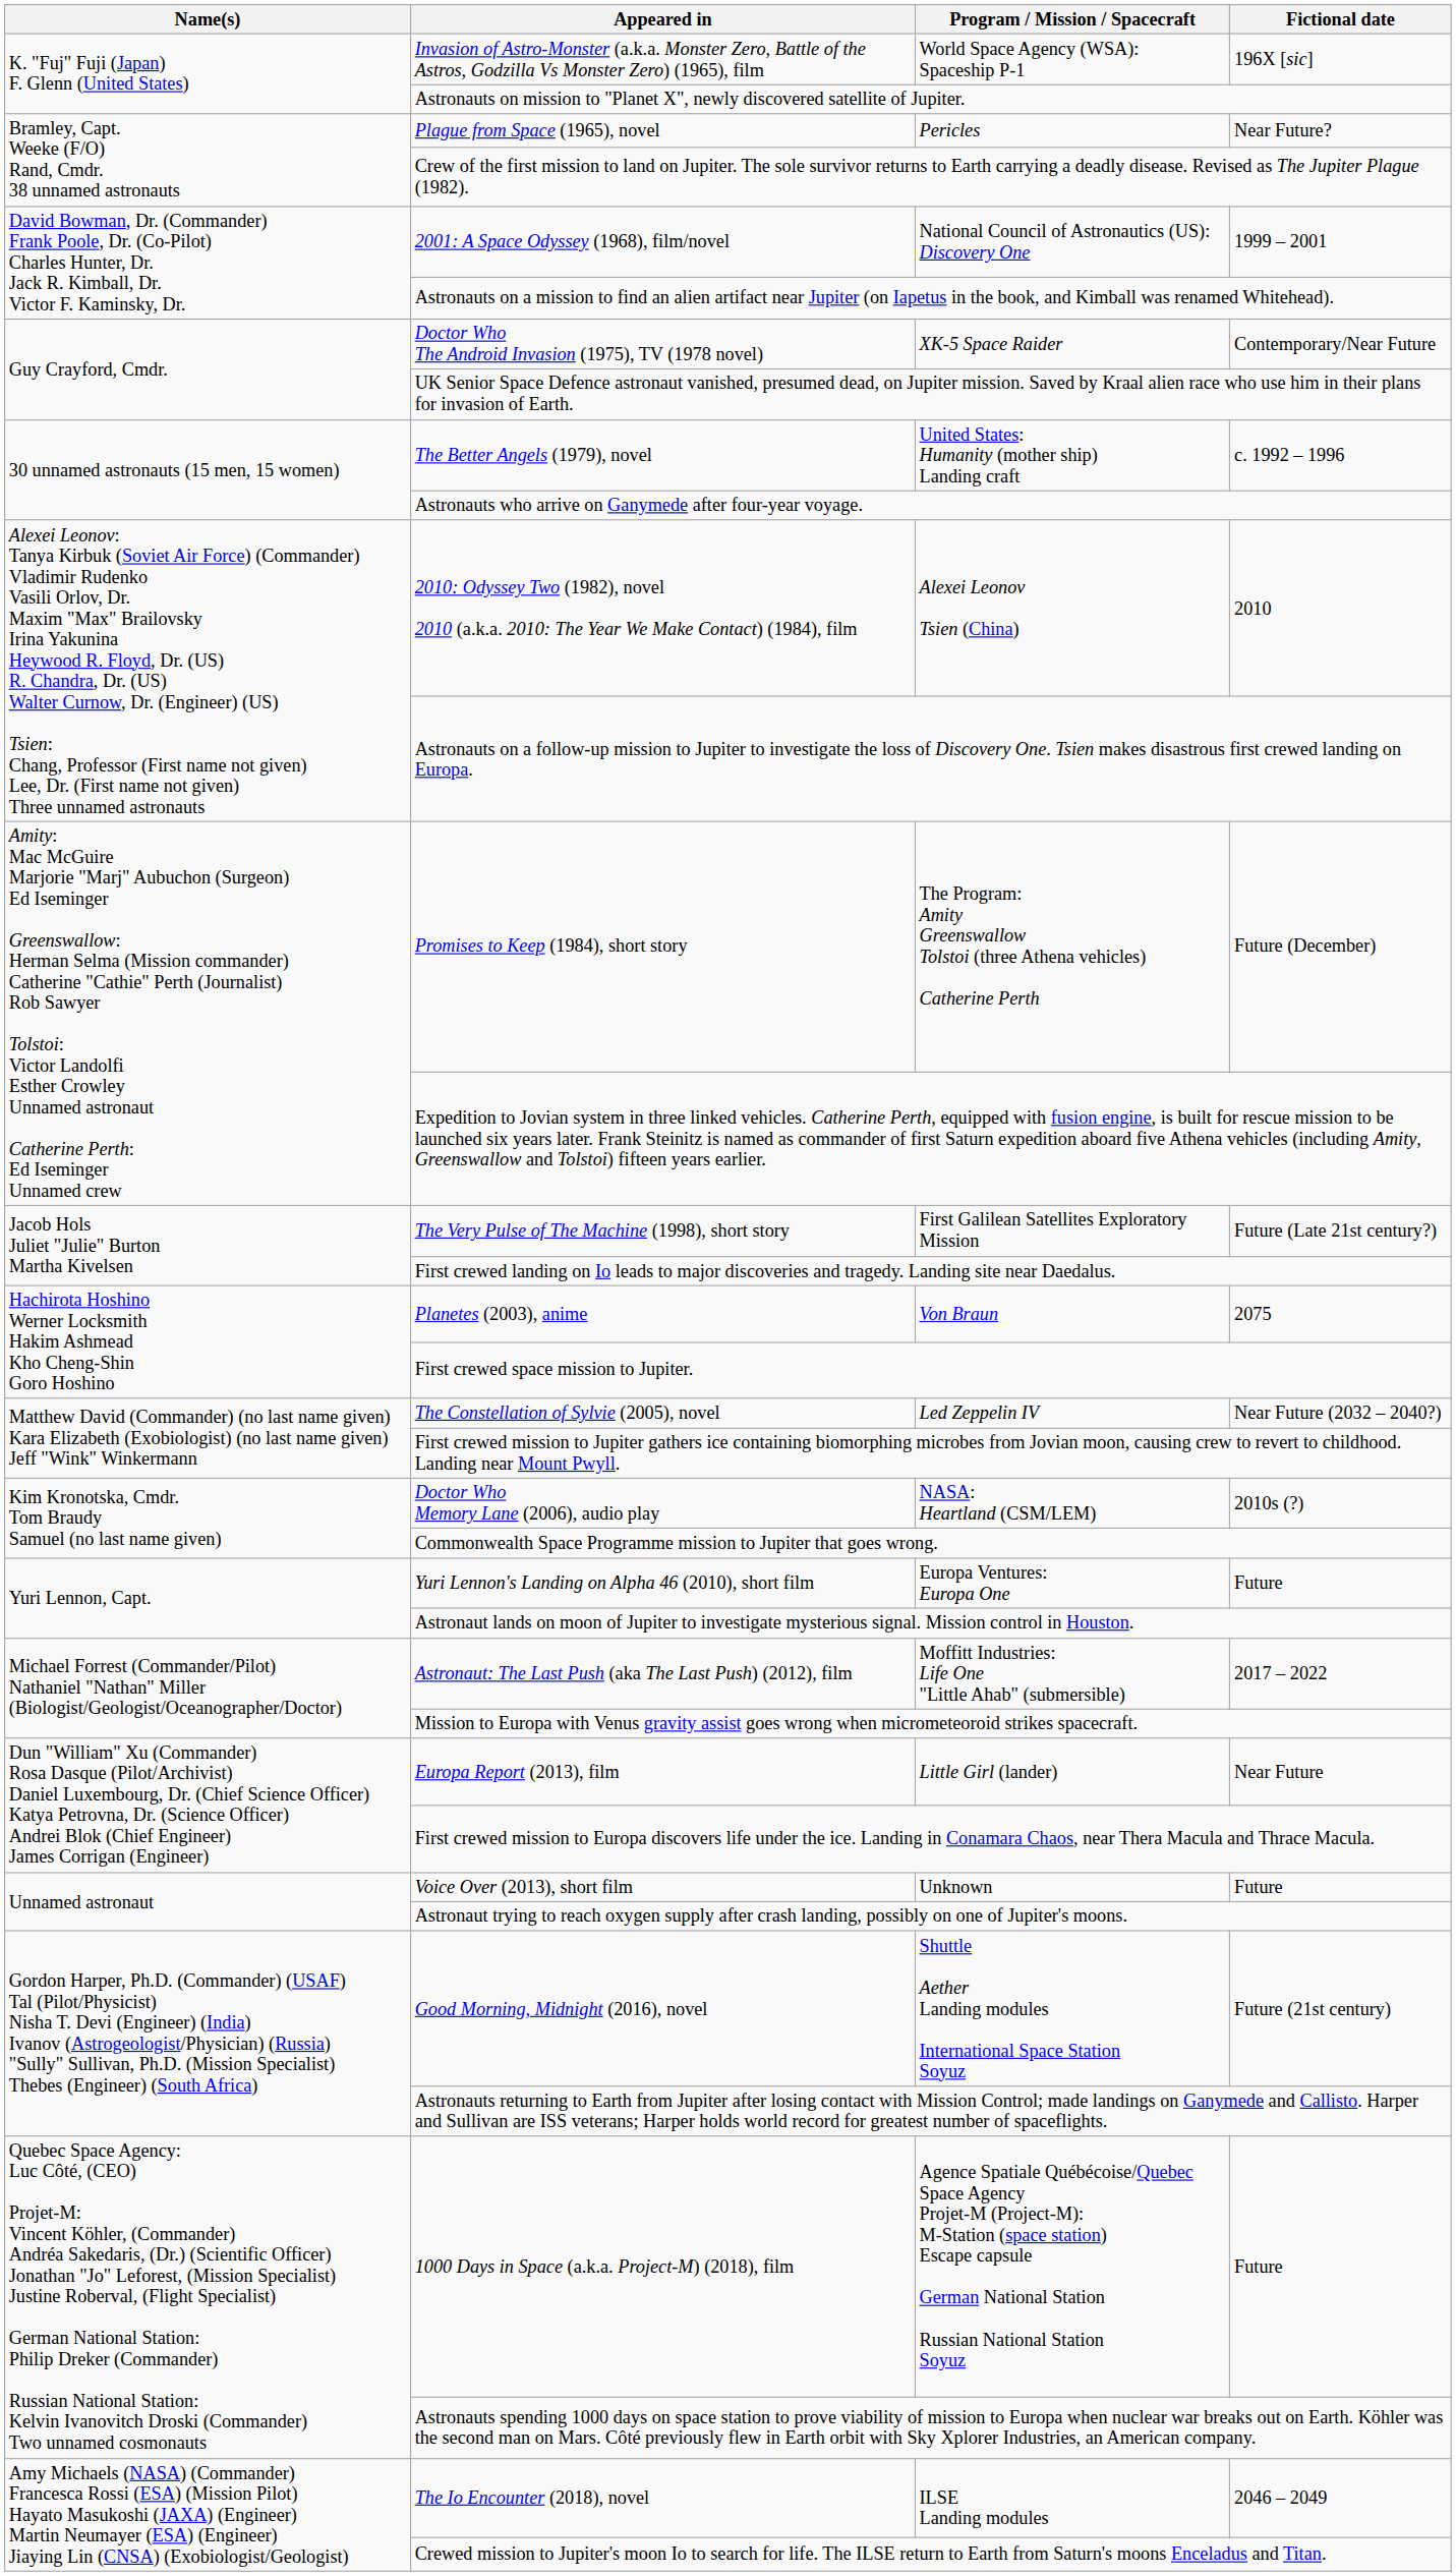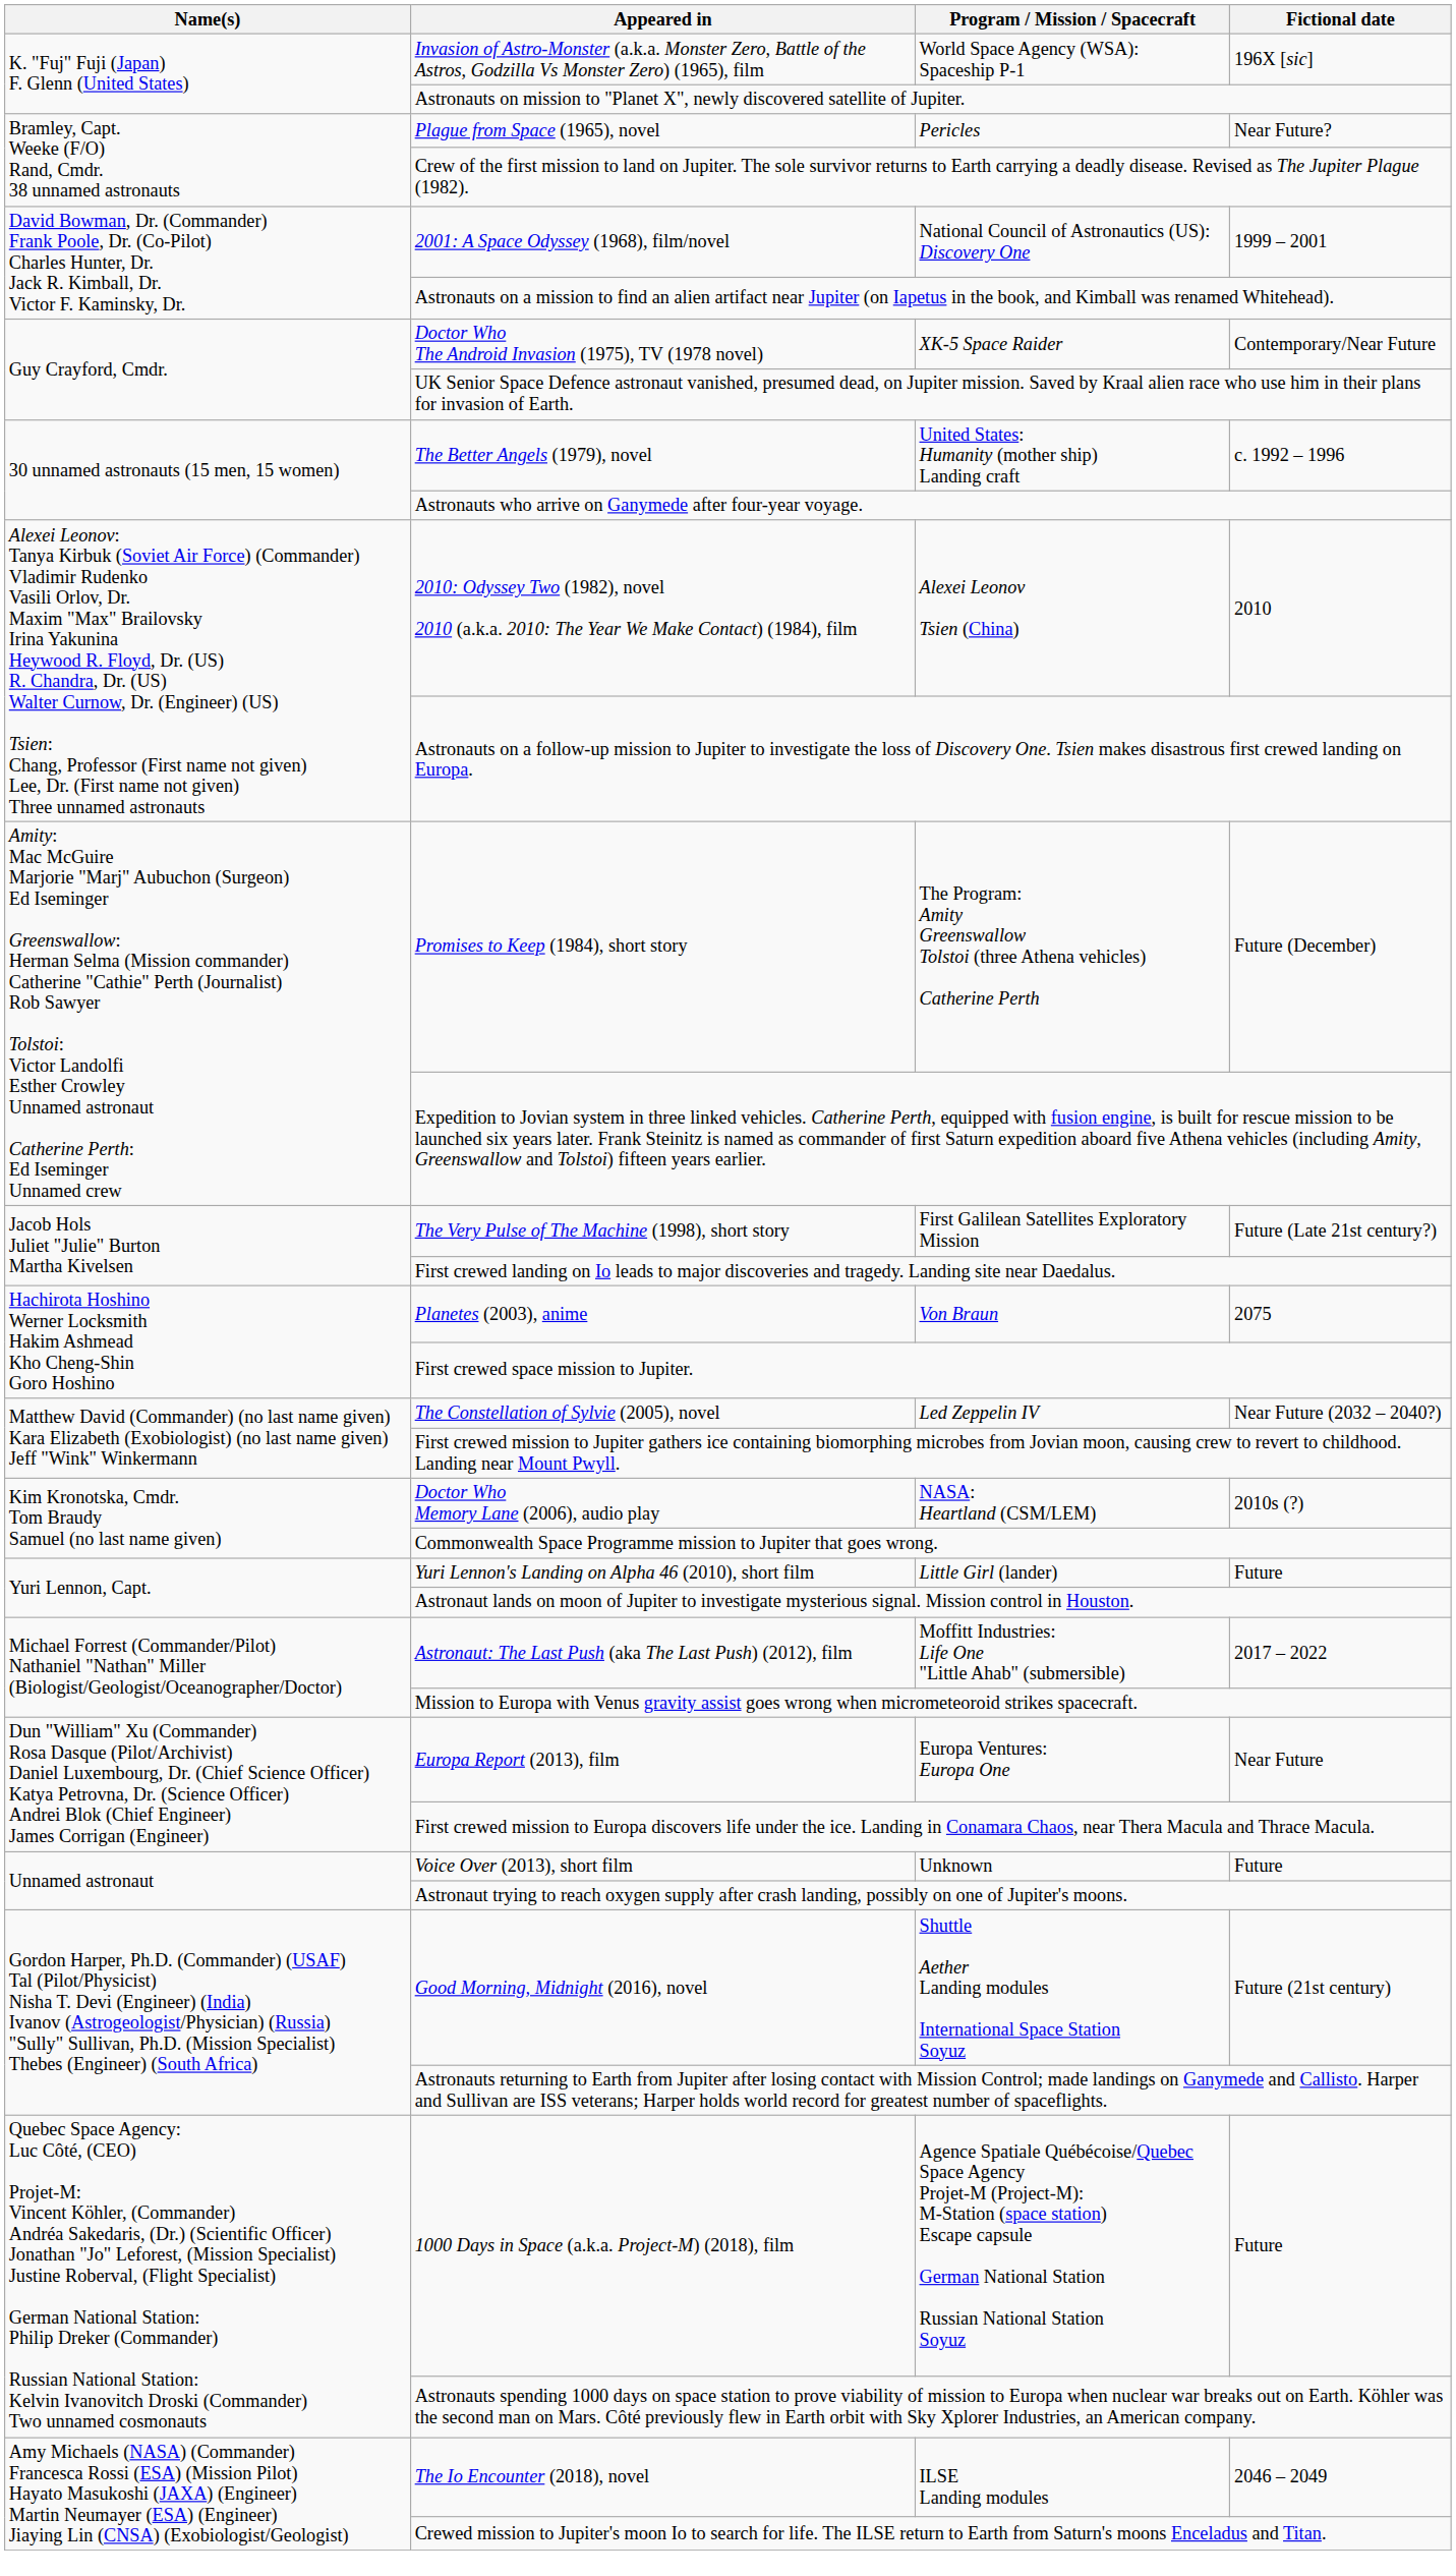 <table Class="wikitable">
 <tr>
 <th>Name(s)</th>
 <th>Appeared in</th>
 <th>Program / Mission / Spacecraft</th>
 <th>Fictional date</th>
 </tr>
 <tr>
 <td rowspan="2">K. "Fuj" Fuji (<a href='#'>Japan</a>)<br>F. Glenn (<a href='#'>United States</a>)</td>
 <td><em><a href='#'>Invasion of Astro-Monster</a></em> (a.k.a. <em>Monster Zero</em>, <em>Battle of the Astros</em>, <em>Godzilla Vs Monster Zero</em>) (1965), film</td>
 <td>World Space Agency (WSA):<br>Spaceship P-1</td>
 <td>196X [<em>sic</em>]</td>
 </tr>
 <tr>
 <td colspan="3">Astronauts on mission to "Planet X", newly discovered satellite of Jupiter.</td>
 </tr>
 <tr>
 <td rowspan="2">Bramley, Capt.<br>Weeke (F/O)<br>Rand, Cmdr.<br>38 unnamed astronauts</td>
 <td><em><a href='#'>Plague from Space</a></em> (1965), novel</td>
 <td><em>Pericles</em></td>
 <td>Near Future?</td>
 </tr>
 <tr>
 <td colspan="3">Crew of the first mission to land on Jupiter. The sole survivor returns to Earth carrying a deadly disease. Revised as <em>The Jupiter Plague</em> (1982).</td>
 </tr>
 <tr>
 <td rowspan="2"><a href='#'>David Bowman</a>, Dr. (Commander)<br><a href='#'>Frank Poole</a>, Dr. (Co-Pilot)<br>Charles Hunter, Dr.<br>Jack R. Kimball, Dr.<br>Victor F. Kaminsky, Dr.</td>
 <td><em><a href='#'>2001: A Space Odyssey</a></em> (1968), film/novel</td>
 <td>National Council of Astronautics (US):<br><em><a href='#'>Discovery One</a></em></td>
 <td>1999 – 2001</td>
 </tr>
 <tr>
 <td colspan="3">Astronauts on a mission to find an alien artifact near <a href='#'>Jupiter</a> (on <a href='#'>Iapetus</a> in the book, and Kimball was renamed Whitehead).</td>
 </tr>
 <tr>
 <td rowspan="2">Guy Crayford, Cmdr.</td>
 <td><em><a href='#'>Doctor Who</a></em><br><em><a href='#'>The Android Invasion</a></em> (1975), TV (1978 novel)</td>
 <td><em>XK-5 Space Raider</em></td>
 <td>Contemporary/Near Future</td>
 </tr>
 <tr>
 <td colspan="3">UK Senior Space Defence astronaut vanished, presumed dead, on Jupiter mission. Saved by Kraal alien race who use him in their plans for invasion of Earth.</td>
 </tr>
 <tr>
 <td rowspan="2">30 unnamed astronauts (15 men, 15 women)</td>
 <td><em><a href='#'>The Better Angels</a></em> (1979), novel</td>
 <td><a href='#'>United States</a>:<br><em>Humanity</em> (mother ship)<br>Landing craft</td>
 <td>c. 1992 – 1996</td>
 </tr>
 <tr>
 <td colspan="3">Astronauts who arrive on <a href='#'>Ganymede</a> after four-year voyage.</td>
 </tr>
 <tr>
 <td rowspan="2"><em>Alexei Leonov</em>:<br>Tanya Kirbuk (<a href='#'>Soviet Air Force</a>) (Commander)<br>Vladimir Rudenko<br>Vasili Orlov, Dr.<br>Maxim "Max" Brailovsky<br>Irina Yakunina<br><a href='#'>Heywood R. Floyd</a>, Dr. (US)<br><a href='#'>R. Chandra</a>, Dr. (US)<br><a href='#'>Walter Curnow</a>, Dr. (Engineer) (US)<br><br><em>Tsien</em>:<br>Chang, Professor (First name not given)<br>Lee, Dr. (First name not given)<br>Three unnamed astronauts</td>
 <td><em><a href='#'>2010: Odyssey Two</a></em> (1982), novel<br><br><em><a href='#'>2010</a></em> (a.k.a. <em>2010: The Year We Make Contact</em>) (1984), film</td>
 <td><em>Alexei Leonov</em><br><br><em>Tsien</em> (<a href='#'>China</a>)</td>
 <td>2010</td>
 </tr>
 <tr>
 <td colspan="3">Astronauts on a follow-up mission to Jupiter to investigate the loss of <em>Discovery One</em>. <em>Tsien</em> makes disastrous first crewed landing on <a href='#'>Europa</a>.</td>
 </tr>
 <tr>
 <td rowspan="2"><em>Amity</em>:<br>Mac McGuire<br>Marjorie "Marj" Aubuchon (Surgeon)<br>Ed Iseminger<br><br><em>Greenswallow</em>:<br>Herman Selma (Mission commander)<br>Catherine "Cathie" Perth (Journalist)<br>Rob Sawyer<br><br><em>Tolstoi</em>:<br>Victor Landolfi<br>Esther Crowley<br>Unnamed astronaut<br><br><em>Catherine Perth</em>:<br>Ed Iseminger<br>Unnamed crew</td>
 <td><em><a href='#'>Promises to Keep</a></em> (1984), short story</td>
 <td>The Program:<br><em>Amity</em><br><em>Greenswallow</em><br><em>Tolstoi</em> (three Athena vehicles)<br><br><em>Catherine Perth</em></td>
 <td>Future (December)</td>
 </tr>
 <tr>
 <td colspan="3">Expedition to Jovian system in three linked vehicles. <em>Catherine Perth</em>, equipped with <a href='#'>fusion engine</a>, is built for rescue mission to be launched six years later. Frank Steinitz is named as commander of first Saturn expedition aboard five Athena vehicles (including <em>Amity</em>, <em>Greenswallow</em> and <em>Tolstoi</em>) fifteen years earlier.</td>
 </tr>
 <tr>
 <td rowspan="2">Jacob Hols<br>Juliet "Julie" Burton<br>Martha Kivelsen</td>
 <td><em><a href='#'>The Very Pulse of The Machine</a></em> (1998), short story</td>
 <td>First Galilean Satellites Exploratory Mission</td>
 <td>Future (Late 21st century?)</td>
 </tr>
 <tr>
 <td colspan="3">First crewed landing on <a href='#'>Io</a> leads to major discoveries and tragedy. Landing site near Daedalus.</td>
 </tr>
 <tr>
 <td rowspan="2"><a href='#'>Hachirota Hoshino</a><br>Werner Locksmith<br>Hakim Ashmead<br>Kho Cheng-Shin<br>Goro Hoshino</td>
 <td><em><a href='#'>Planetes</a></em> (2003), <a href='#'>anime</a></td>
 <td><em><a href='#'>Von Braun</a></em></td>
 <td>2075</td>
 </tr>
 <tr>
 <td colspan="3">First crewed space mission to Jupiter.</td>
 </tr>
 <tr>
 <td rowspan="2">Matthew David (Commander) (no last name given)<br>Kara Elizabeth (Exobiologist) (no last name given)<br>Jeff "Wink" Winkermann</td>
 <td><em><a href='#'>The Constellation of Sylvie</a></em> (2005), novel</td>
 <td><em>Led Zeppelin IV</em></td>
 <td>Near Future (2032 – 2040?)</td>
 </tr>
 <tr>
 <td colspan="3">First crewed mission to Jupiter gathers ice containing biomorphing microbes from Jovian moon, causing crew to revert to childhood. Landing near <a href='#'>Mount Pwyll</a>.</td>
 </tr>
 <tr>
 <td rowspan="2">Kim Kronotska, Cmdr.<br>Tom Braudy<br>Samuel (no last name given)</td>
 <td><em><a href='#'>Doctor Who</a></em><br><em><a href='#'>Memory Lane</a></em> (2006), audio play</td>
 <td><a href='#'>NASA</a>:<br><em>Heartland</em> (CSM/LEM)</td>
 <td>2010s (?)</td>
 </tr>
 <tr>
 <td colspan="3">Commonwealth Space Programme mission to Jupiter that goes wrong.</td>
 </tr>
 <tr>
 <td rowspan="2">Yuri Lennon, Capt.</td>
 <td><em>Yuri Lennon's Landing on Alpha 46</em> (2010), short film</td>
-<td>Europa Ventures:<br><em>Europa One</em></td>
+<td><em>Little Girl</em> (lander)</td>
 <td>Future</td>
 </tr>
 <tr>
 <td colspan="3">Astronaut lands on moon of Jupiter to investigate mysterious signal. Mission control in <a href='#'>Houston</a>.</td>
 </tr>
 <tr>
 <td rowspan="2">Michael Forrest (Commander/Pilot)<br>Nathaniel "Nathan" Miller (Biologist/Geologist/Oceanographer/Doctor)</td>
 <td><em><a href='#'>Astronaut: The Last Push</a></em> (aka <em>The Last Push</em>) (2012), film</td>
 <td>Moffitt Industries:<br><em>Life One</em><br>"Little Ahab" (submersible)</td>
 <td>2017 – 2022</td>
 </tr>
 <tr>
 <td colspan="3">Mission to Europa with Venus <a href='#'>gravity assist</a> goes wrong when micrometeoroid strikes spacecraft.</td>
 </tr>
 <tr>
 <td rowspan="2">Dun "William" Xu (Commander)<br>Rosa Dasque (Pilot/Archivist)<br>Daniel Luxembourg, Dr. (Chief Science Officer)<br>Katya Petrovna, Dr. (Science Officer)<br>Andrei Blok (Chief Engineer)<br>James Corrigan (Engineer)</td>
 <td><em><a href='#'>Europa Report</a></em> (2013), film</td>
-<td><em>Little Girl</em> (lander)</td>
+<td>Europa Ventures:<br><em>Europa One</em></td>
 <td>Near Future</td>
 </tr>
 <tr>
 <td colspan="3">First crewed mission to Europa discovers life under the ice. Landing in <a href='#'>Conamara Chaos</a>, near Thera Macula and Thrace Macula.</td>
 </tr>
 <tr>
 <td rowspan="2">Unnamed astronaut</td>
 <td><em>Voice Over</em> (2013), short film</td>
 <td>Unknown</td>
 <td>Future</td>
 </tr>
 <tr>
 <td colspan="3">Astronaut trying to reach oxygen supply after crash landing, possibly on one of Jupiter's moons.</td>
 </tr>
 <tr>
 <td rowspan="2">Gordon Harper, Ph.D. (Commander) (<a href='#'>USAF</a>)<br>Tal (Pilot/Physicist)<br>Nisha T. Devi (Engineer) (<a href='#'>India</a>)<br>Ivanov (<a href='#'>Astrogeologist</a>/Physician) (<a href='#'>Russia</a>)<br>"Sully" Sullivan, Ph.D. (Mission Specialist)<br>Thebes (Engineer) (<a href='#'>South Africa</a>)</td>
 <td><em><a href='#'>Good Morning, Midnight</a></em> (2016), novel</td>
 <td><a href='#'>Shuttle</a><br><br><em>Aether</em><br>Landing modules<br><br><a href='#'>International Space Station</a><br><a href='#'>Soyuz</a></td>
 <td>Future (21st century)</td>
 </tr>
 <tr>
 <td colspan="3">Astronauts returning to Earth from Jupiter after losing contact with Mission Control; made landings on <a href='#'>Ganymede</a> and <a href='#'>Callisto</a>. Harper and Sullivan are ISS veterans; Harper holds world record for greatest number of spaceflights.</td>
 </tr>
 <tr>
 <td rowspan="2">Quebec Space Agency:<br>Luc Côté,  (CEO)<br><br>Projet-M:<br>Vincent Köhler,  (Commander)<br>Andréa Sakedaris,  (Dr.) (Scientific Officer)<br>Jonathan "Jo" Leforest,  (Mission Specialist)<br>Justine Roberval,  (Flight Specialist)<br><br>German National Station:<br>Philip Dreker (Commander)<br><br>Russian National Station:<br>Kelvin Ivanovitch Droski (Commander)<br>Two unnamed cosmonauts</td>
 <td><em>1000 Days in Space</em> (a.k.a. <em>Project-M</em>) (2018), film</td>
 <td>Agence Spatiale Québécoise/<a href='#'>Quebec</a> Space Agency<br>Projet-M (Project-M):<br>M-Station (<a href='#'>space station</a>)<br>Escape capsule<br><br><a href='#'>German</a> National Station<br><br>Russian National Station<br><a href='#'>Soyuz</a></td>
 <td>Future</td>
 </tr>
 <tr>
 <td colspan="3">Astronauts spending 1000 days on space station to prove viability of mission to Europa when nuclear war breaks out on Earth. Köhler was the second man on Mars. Côté previously flew in Earth orbit with Sky Xplorer Industries, an American company.</td>
 </tr>
 <tr>
 <td rowspan="2">Amy Michaels (<a href='#'>NASA</a>) (Commander)<br>Francesca Rossi (<a href='#'>ESA</a>) (Mission Pilot)<br>Hayato Masukoshi (<a href='#'>JAXA</a>) (Engineer)<br>Martin Neumayer (<a href='#'>ESA</a>) (Engineer)<br>Jiaying Lin (<a href='#'>CNSA</a>) (Exobiologist/Geologist)</td>
 <td><em><a href='#'>The Io Encounter</a></em> (2018), novel</td>
 <td><br>ILSE<br>Landing modules</td>
 <td>2046 – 2049</td>
 </tr>
 <tr>
 <td colspan="3">Crewed mission to Jupiter's moon Io to search for life. The ILSE return to Earth from Saturn's moons <a href='#'>Enceladus</a> and <a href='#'>Titan</a>.</td>
 </tr>
 </table>
